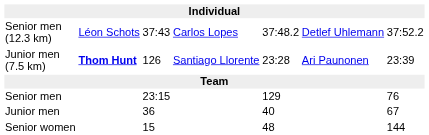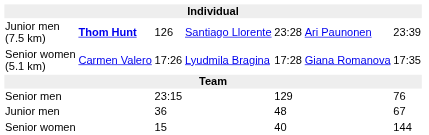 <table>
 <tr>
 <td colspan=7 bgcolor=#eeeeee style=text-align:center;><strong>Individual</strong></td>
-</tr>
-<tr>
-<td>Senior men<br>(12.3 km)</td>
-<td><a href='#'>Léon Schots</a><br></td>
-<td>37:43</td>
-<td><a href='#'>Carlos Lopes</a><br></td>
-<td>37:48.2</td>
-<td><a href='#'>Detlef Uhlemann</a><br></td>
-<td>37:52.2</td>
 </tr>
 <tr>
 <td>Junior men<br>(7.5 km)</td>
 <td><strong><a href='#'>Thom Hunt</a><br></strong></td>
 <td>126</td>
 <td><a href='#'>Santiago Llorente</a><br></td>
 <td>23:28</td>
 <td><a href='#'>Ari Paunonen</a><br></td>
 <td>23:39</td>
+</tr>
+<tr>
+<td>Senior women<br>(5.1 km)</td>
+<td><a href='#'>Carmen Valero</a><br></td>
+<td>17:26</td>
+<td><a href='#'>Lyudmila Bragina</a><br></td>
+<td>17:28</td>
+<td><a href='#'>Giana Romanova</a><br></td>
+<td>17:35</td>
 </tr>
 <tr>
 <td colspan=7 bgcolor=#eeeeee style=text-align:center;><strong>Team</strong></td>
 </tr>
 <tr>
 <td>Senior men</td>
 <td></td>
 <td>23:15</td>
 <td></td>
 <td>129</td>
 <td></td>
 <td>76</td>
 </tr>
 <tr>
 <td>Junior men</td>
 <td></td>
 <td>36</td>
 <td></td>
-<td>40</td>
+<td>48</td>
 <td></td>
 <td>67</td>
 </tr>
 <tr>
 <td>Senior women</td>
 <td></td>
 <td>15</td>
 <td></td>
-<td>48</td>
+<td>40</td>
 <td></td>
 <td>144</td>
 </tr>
 </table>
